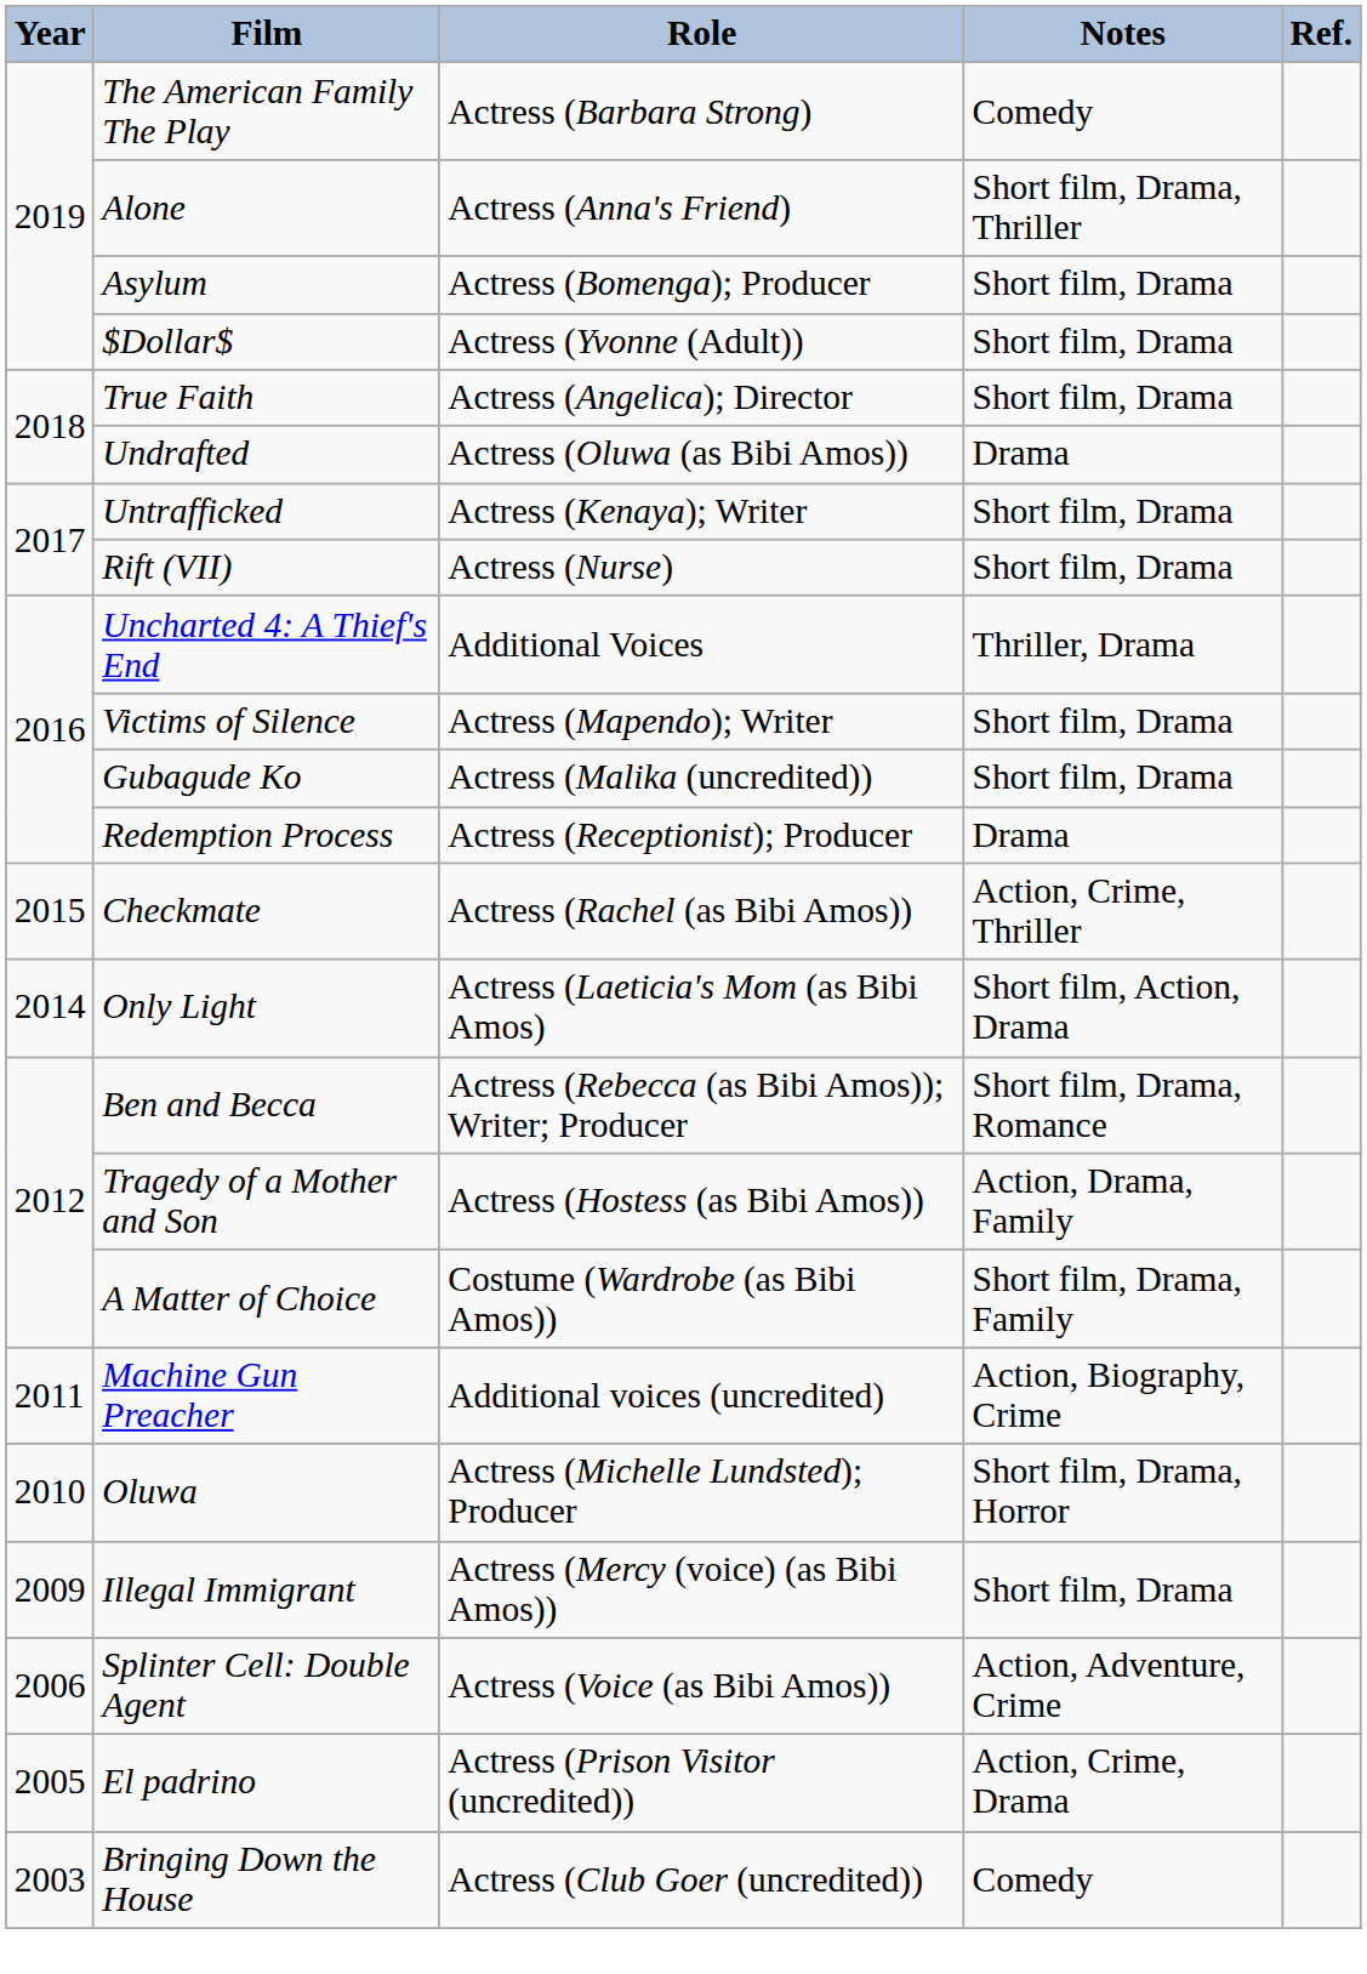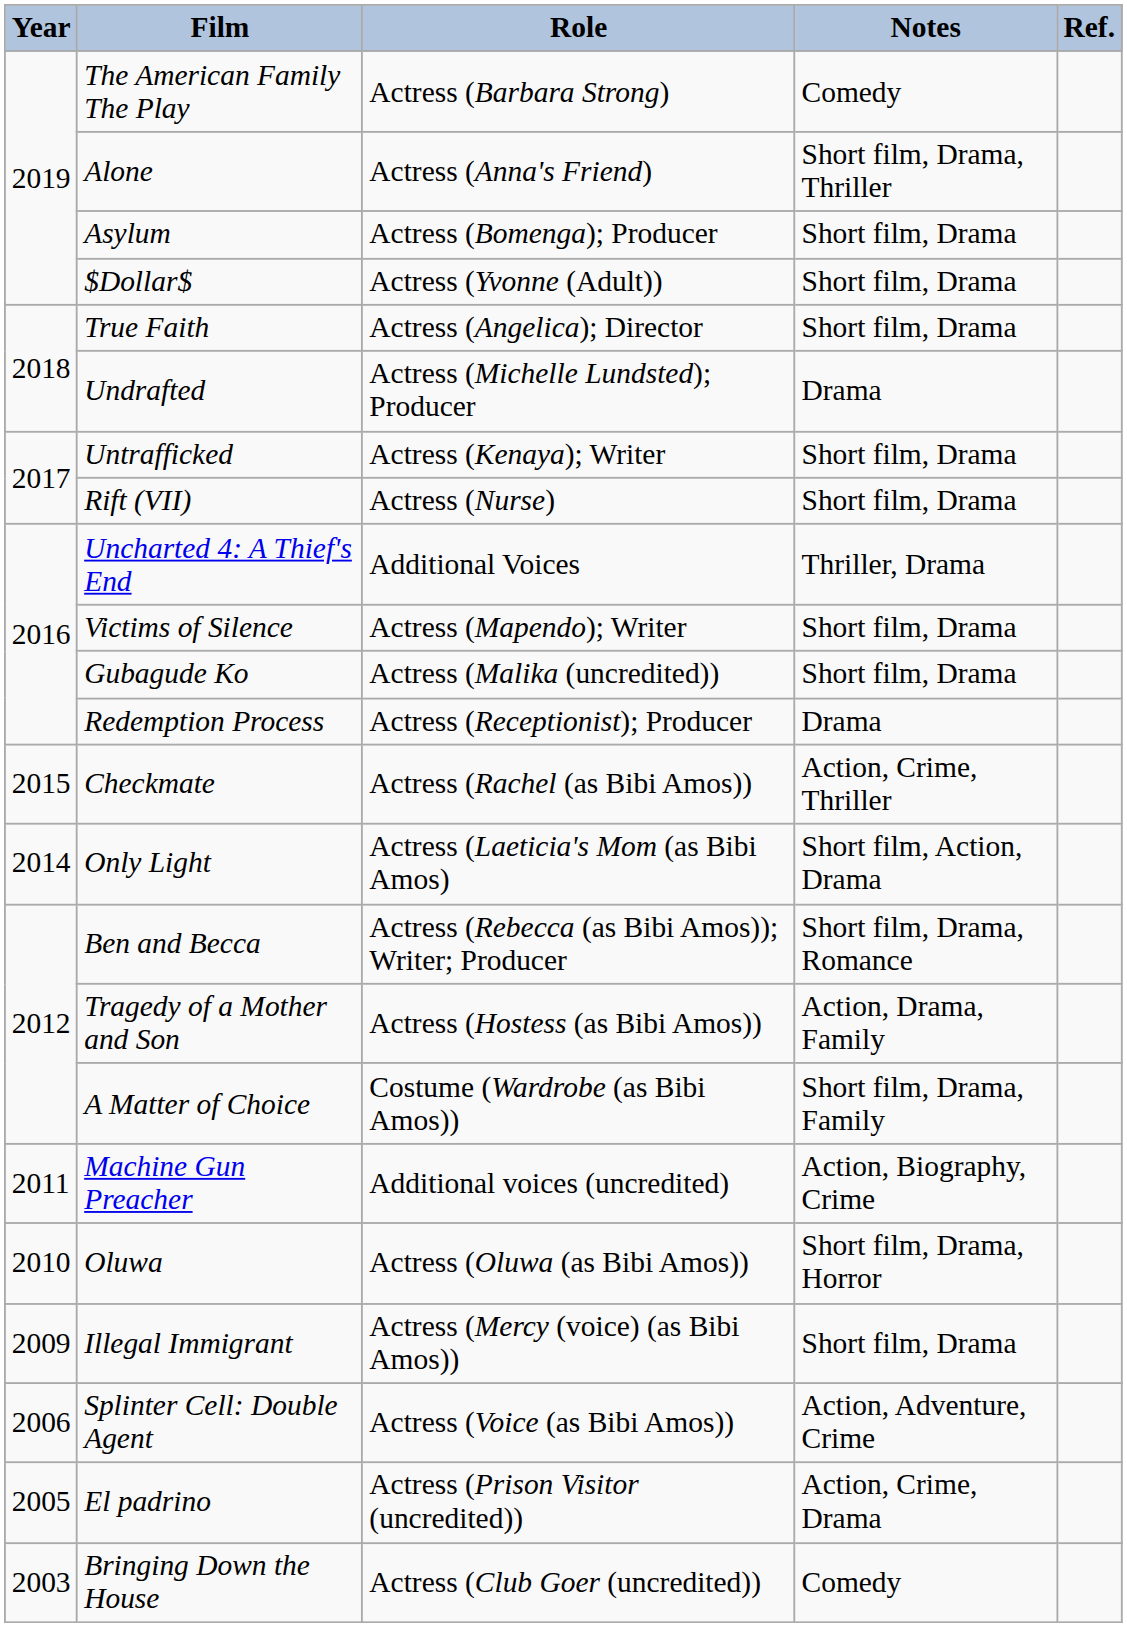 <table class="wikitable">
 <tr>
 <th style="background:#B0C4DE;">Year</th>
 <th style="background:#B0C4DE;">Film</th>
 <th style="background:#B0C4DE;">Role</th>
 <th style="background:#B0C4DE;">Notes</th>
 <th style="background:#B0C4DE;">Ref.</th>
 </tr>
 <tr>
 <td rowspan=4>2019</td>
 <td><em>The American Family The Play</em></td>
 <td>Actress (<em>Barbara Strong</em>)</td>
 <td>Comedy</td>
 <td></td>
 </tr>
 <tr>
 <td><em>Alone</em></td>
 <td>Actress (<em>Anna's Friend</em>)</td>
 <td>Short film, Drama, Thriller</td>
 <td></td>
 </tr>
 <tr>
 <td><em>Asylum</em></td>
 <td>Actress (<em>Bomenga</em>); Producer</td>
 <td>Short film, Drama</td>
 <td></td>
 </tr>
 <tr>
 <td><em>$Dollar$</em></td>
 <td>Actress (<em>Yvonne</em> (Adult))</td>
 <td>Short film, Drama</td>
 <td></td>
 </tr>
 <tr>
 <td rowspan=2>2018</td>
 <td><em>True Faith</em></td>
 <td>Actress (<em>Angelica</em>); Director</td>
 <td>Short film, Drama</td>
 <td></td>
 </tr>
 <tr>
 <td><em>Undrafted</em></td>
-<td>Actress (<em>Oluwa</em> (as Bibi Amos))</td>
+<td>Actress (<em>Michelle Lundsted</em>); Producer</td>
 <td>Drama</td>
 <td></td>
 </tr>
 <tr>
 <td rowspan=2>2017</td>
 <td><em>Untrafficked</em></td>
 <td>Actress (<em>Kenaya</em>); Writer</td>
 <td>Short film, Drama</td>
 <td></td>
 </tr>
 <tr>
 <td><em>Rift (VII)</em></td>
 <td>Actress (<em>Nurse</em>)</td>
 <td>Short film, Drama</td>
 <td></td>
 </tr>
 <tr>
 <td rowspan=4>2016</td>
 <td><em><a href='#'>Uncharted 4: A Thief's End</a></em></td>
 <td>Additional Voices</td>
 <td>Thriller, Drama</td>
 <td></td>
 </tr>
 <tr>
 <td><em>Victims of Silence</em></td>
 <td>Actress (<em>Mapendo</em>); Writer</td>
 <td>Short film, Drama</td>
 <td></td>
 </tr>
 <tr>
 <td><em>Gubagude Ko</em></td>
 <td>Actress (<em>Malika</em> (uncredited))</td>
 <td>Short film, Drama</td>
 <td></td>
 </tr>
 <tr>
 <td><em>Redemption Process</em></td>
 <td>Actress (<em>Receptionist</em>); Producer</td>
 <td>Drama</td>
 <td></td>
 </tr>
 <tr>
 <td>2015</td>
 <td><em>Checkmate</em></td>
 <td>Actress (<em>Rachel</em> (as Bibi Amos))</td>
 <td>Action, Crime, Thriller</td>
 <td></td>
 </tr>
 <tr>
 <td>2014</td>
 <td><em>Only Light</em></td>
 <td>Actress (<em>Laeticia's Mom</em> (as Bibi Amos)</td>
 <td>Short film, Action, Drama</td>
 <td></td>
 </tr>
 <tr>
 <td rowspan=3>2012</td>
 <td><em>Ben and Becca</em></td>
 <td>Actress (<em>Rebecca</em> (as Bibi Amos)); Writer; Producer</td>
 <td>Short film, Drama, Romance</td>
 <td></td>
 </tr>
 <tr>
 <td><em>Tragedy of a Mother and Son</em></td>
 <td>Actress (<em>Hostess</em> (as Bibi Amos))</td>
 <td>Action, Drama, Family</td>
 <td></td>
 </tr>
 <tr>
 <td><em>A Matter of Choice</em></td>
 <td>Costume (<em>Wardrobe</em> (as Bibi Amos))</td>
 <td>Short film, Drama, Family</td>
 <td></td>
 </tr>
 <tr>
 <td>2011</td>
 <td><em><a href='#'>Machine Gun Preacher</a></em></td>
 <td>Additional voices (uncredited)</td>
 <td>Action, Biography, Crime</td>
 <td></td>
 </tr>
 <tr>
 <td>2010</td>
 <td><em>Oluwa</em></td>
-<td>Actress (<em>Michelle Lundsted</em>); Producer</td>
+<td>Actress (<em>Oluwa</em> (as Bibi Amos))</td>
 <td>Short film, Drama, Horror</td>
 <td></td>
 </tr>
 <tr>
 <td>2009</td>
 <td><em>Illegal Immigrant</em></td>
 <td>Actress (<em>Mercy</em> (voice) (as Bibi Amos))</td>
 <td>Short film, Drama</td>
 <td></td>
 </tr>
 <tr>
 <td>2006</td>
 <td><em>Splinter Cell: Double Agent</em></td>
 <td>Actress (<em>Voice</em> (as Bibi Amos))</td>
 <td>Action, Adventure, Crime</td>
 <td></td>
 </tr>
 <tr>
 <td>2005</td>
 <td><em>El padrino</em></td>
 <td>Actress (<em>Prison Visitor</em> (uncredited))</td>
 <td>Action, Crime, Drama</td>
 <td></td>
 </tr>
 <tr>
 <td>2003</td>
 <td><em>Bringing Down the House</em></td>
 <td>Actress (<em>Club Goer</em> (uncredited))</td>
 <td>Comedy</td>
 <td></td>
 </tr>
 </table>
